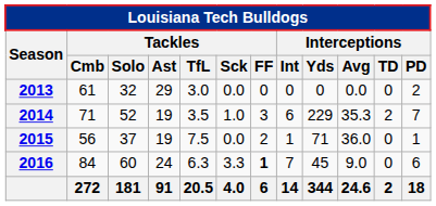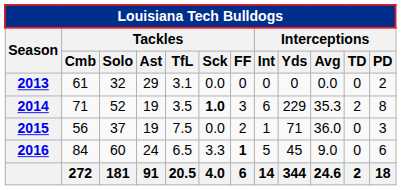 <table class=wikitable style="text-align:center;">
 <tr>
 <th colspan=15 style="background: #002F8B; border: 2px solid #E31B23; color:white;">Louisiana Tech Bulldogs</th>
 </tr>
 <tr>
 <th rowspan="2">Season</th>
 <th colspan="6">Tackles</th>
 <th colspan="5">Interceptions</th>
 </tr>
 <tr>
 <th>Cmb</th>
 <th>Solo</th>
 <th>Ast</th>
 <th>TfL</th>
 <th>Sck</th>
 <th>FF</th>
 <th>Int</th>
 <th>Yds</th>
 <th>Avg</th>
 <th>TD</th>
 <th>PD</th>
 </tr>
 <tr>
 <th><a href='#'>2013</a></th>
 <td>61</td>
 <td>32</td>
 <td>29</td>
-<td>3.0</td>
+<td>3.1</td>
 <td>0.0</td>
 <td>0</td>
 <td>0</td>
 <td>0</td>
 <td>0.0</td>
 <td>0</td>
 <td>2</td>
 </tr>
 <tr>
 <th><a href='#'>2014</a></th>
 <td>71</td>
 <td>52</td>
 <td>19</td>
 <td>3.5</td>
-<td>1.0</td>
+<td><strong>1.0</strong></td>
 <td>3</td>
 <td>6</td>
 <td>229</td>
 <td>35.3</td>
 <td>2</td>
-<td>7</td>
+<td>8</td>
 </tr>
 <tr>
 <th><a href='#'>2015</a></th>
 <td>56</td>
 <td>37</td>
 <td>19</td>
 <td>7.5</td>
 <td>0.0</td>
 <td>2</td>
 <td>1</td>
 <td>71</td>
 <td>36.0</td>
 <td>0</td>
-<td>1</td>
+<td>3</td>
 </tr>
 <tr>
 <th><a href='#'>2016</a></th>
 <td>84</td>
 <td>60</td>
 <td>24</td>
-<td>6.3</td>
+<td>6.5</td>
 <td>3.3</td>
 <td><strong>1</strong></td>
-<td>7</td>
+<td>5</td>
 <td>45</td>
 <td>9.0</td>
 <td>0</td>
 <td>6</td>
 </tr>
 <tr>
 <th></th>
 <th>272</th>
 <th>181</th>
 <th>91</th>
 <th>20.5</th>
 <th>4.0</th>
 <th>6</th>
 <th>14</th>
 <th>344</th>
 <th>24.6</th>
 <th>2</th>
 <th>18</th>
 </tr>
 </table>
